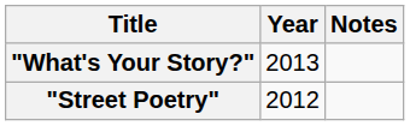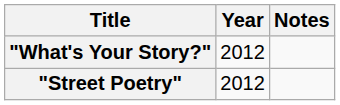 <table class="wikitable plainrowheaders" style="text-align:left">
 <tr>
 <th scope="col">Title</th>
 <th scope="col">Year</th>
 <th scope="col">Notes</th>
 </tr>
 <tr>
 <th scope="row">"What's Your Story?"</th>
-<td>2013</td>
+<td>2012</td>
 <td></td>
 </tr>
 <tr>
 <th scope="row">"Street Poetry"</th>
 <td>2012</td>
 <td></td>
 </tr>
 </table>
